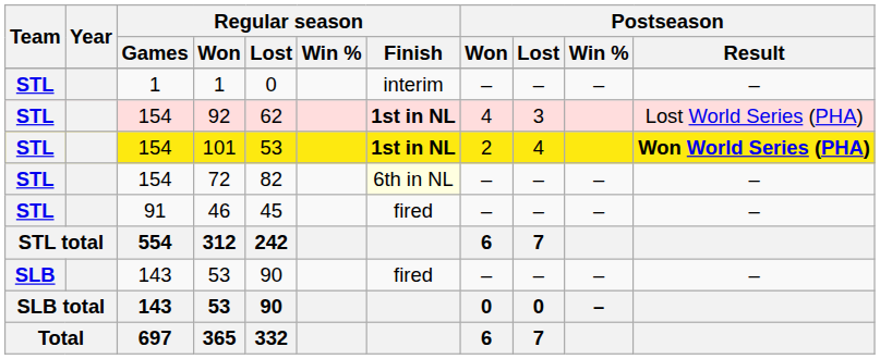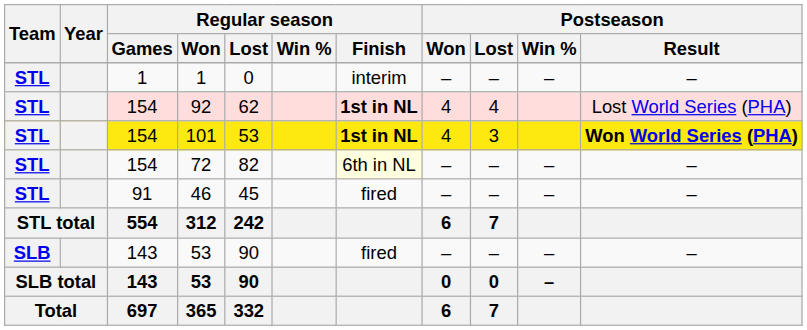 <table class="wikitable" style="font-size: 95%; text-align:center;">
 <tr>
 <th rowspan="2">Team</th>
 <th rowspan="2">Year</th>
 <th colspan="5">Regular season</th>
 <th colspan="4">Postseason</th>
 </tr>
 <tr>
 <th>Games</th>
 <th>Won</th>
 <th>Lost</th>
 <th>Win %</th>
 <th>Finish</th>
 <th>Won</th>
 <th>Lost</th>
 <th>Win %</th>
 <th>Result</th>
 </tr>
 <tr>
 </tr>
 <tr>
 <th><a href='#'>STL</a></th>
 <th></th>
 <td>1</td>
 <td>1</td>
 <td>0</td>
 <td></td>
 <td>interim</td>
 <td>–</td>
 <td>–</td>
 <td>–</td>
 <td>–</td>
 </tr>
 <tr style="background:#fdd">
 <th><a href='#'>STL</a></th>
 <th></th>
 <td>154</td>
 <td>92</td>
 <td>62</td>
 <td></td>
 <td><strong>1st in NL</strong></td>
 <td>4</td>
-<td>3</td>
+<td>4</td>
 <td></td>
 <td>Lost <a href='#'>World Series</a> (<a href='#'>PHA</a>)</td>
 </tr>
 <tr style="background:#fde910">
 <th><a href='#'>STL</a></th>
 <th></th>
 <td>154</td>
 <td>101</td>
 <td>53</td>
 <td></td>
 <td><strong>1st in NL</strong></td>
-<td>2</td>
 <td>4</td>
+<td>3</td>
 <td></td>
 <td><strong>Won <a href='#'>World Series</a> (<a href='#'>PHA</a>)</strong></td>
 </tr>
 <tr>
 <th><a href='#'>STL</a></th>
 <th></th>
 <td>154</td>
 <td>72</td>
 <td>82</td>
 <td></td>
 <td style="background: lightyellow;">6th in NL</td>
 <td>–</td>
 <td>–</td>
 <td>–</td>
 <td>–</td>
 </tr>
 <tr>
 <th><a href='#'>STL</a></th>
 <th></th>
 <td>91</td>
 <td>46</td>
 <td>45</td>
 <td></td>
 <td>fired</td>
 <td>–</td>
 <td>–</td>
 <td>–</td>
 <td>–</td>
 </tr>
 <tr>
 <th colspan="2">STL total</th>
 <th>554</th>
 <th>312</th>
 <th>242</th>
 <th></th>
 <th></th>
 <th>6</th>
 <th>7</th>
 <th></th>
 <th></th>
 </tr>
 <tr>
 <th><a href='#'>SLB</a></th>
 <th></th>
 <td>143</td>
 <td>53</td>
 <td>90</td>
 <td></td>
 <td>fired</td>
 <td>–</td>
 <td>–</td>
 <td>–</td>
 <td>–</td>
 </tr>
 <tr>
 <th colspan="2">SLB total</th>
 <th>143</th>
 <th>53</th>
 <th>90</th>
 <th></th>
 <th></th>
 <th>0</th>
 <th>0</th>
 <th>–</th>
 <th></th>
 </tr>
 <tr>
 <th colspan="2">Total</th>
 <th>697</th>
 <th>365</th>
 <th>332</th>
 <th></th>
 <th></th>
 <th>6</th>
 <th>7</th>
 <th></th>
 <th></th>
 </tr>
 </table>
